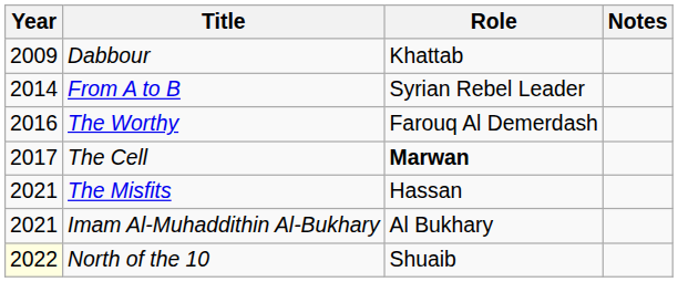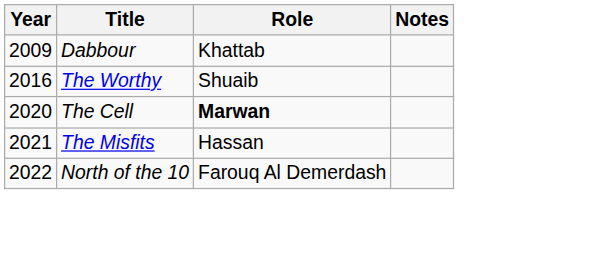 <table class="wikitable sortable">
 <tr>
 <th>Year</th>
 <th>Title</th>
 <th>Role</th>
 <th>Notes</th>
 </tr>
 <tr>
 <td>2009</td>
 <td><em>Dabbour</em></td>
 <td>Khattab</td>
 <td></td>
 </tr>
 <tr>
-<td>2014</td>
-<td><a href='#'><em>From A to B</em></a></td>
-<td>Syrian Rebel Leader</td>
+<td>2016</td>
+<td><em><a href='#'>The Worthy</a></em></td>
+<td>Shuaib</td>
 <td></td>
 </tr>
 <tr>
-<td>2016</td>
-<td><em><a href='#'>The Worthy</a></em></td>
-<td>Farouq Al Demerdash</td>
-<td></td>
-</tr>
-<tr>
-<td>2017</td>
+<td>2020</td>
 <td><em>The Cell</em></td>
 <td><strong>Marwan</strong></td>
 <td></td>
 </tr>
 <tr>
 <td>2021</td>
 <td><a href='#'><em>The Misfits</em></a></td>
 <td>Hassan</td>
 <td></td>
 </tr>
 <tr>
-<td>2021</td>
-<td><em>Imam Al-Muhaddithin Al-Bukhary</em></td>
-<td>Al Bukhary</td>
-<td></td>
-</tr>
-<tr>
-<td style="background: lightyellow;">2022</td>
+<td>2022</td>
 <td><em>North of the 10</em></td>
-<td>Shuaib</td>
+<td>Farouq Al Demerdash</td>
 <td></td>
 </tr>
 </table>
